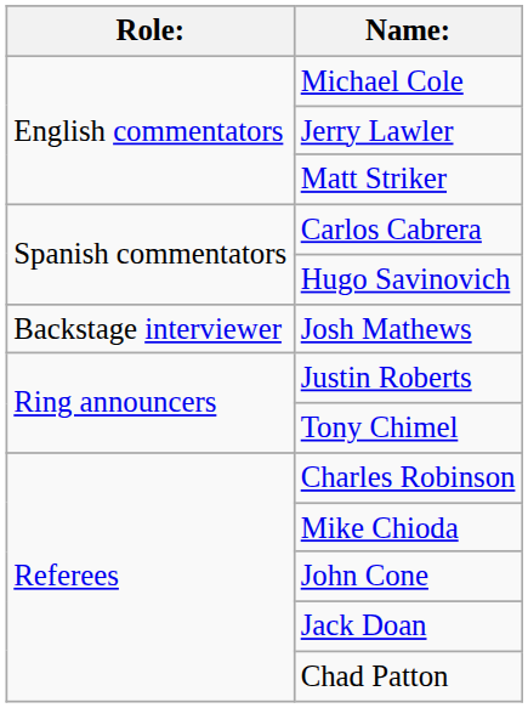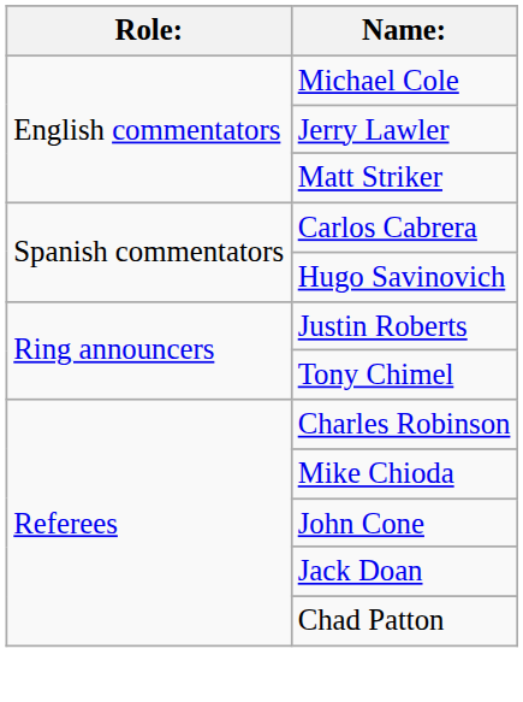 <table class=wikitable style="font-size:90%; margin: 0.5em 0 0.5em 1em; float: right; clear: right;">
 <tr>
 <th>Role:</th>
 <th>Name:</th>
 </tr>
 <tr>
 <td rowspan=3>English <a href='#'>commentators</a></td>
 <td><a href='#'>Michael Cole</a></td>
 </tr>
 <tr>
 <td><a href='#'>Jerry Lawler</a></td>
 </tr>
 <tr>
 <td><a href='#'>Matt Striker</a></td>
 </tr>
 <tr>
 <td rowspan=2>Spanish commentators</td>
 <td><a href='#'>Carlos Cabrera</a></td>
 </tr>
 <tr>
 <td><a href='#'>Hugo Savinovich</a></td>
-</tr>
-<tr>
-<td>Backstage <a href='#'>interviewer</a></td>
-<td><a href='#'>Josh Mathews</a></td>
 </tr>
 <tr>
 <td rowspan=2><a href='#'>Ring announcers</a></td>
 <td><a href='#'>Justin Roberts</a></td>
 </tr>
 <tr>
 <td><a href='#'>Tony Chimel</a></td>
 </tr>
 <tr>
 <td rowspan=5><a href='#'>Referees</a></td>
 <td><a href='#'>Charles Robinson</a></td>
 </tr>
 <tr>
 <td><a href='#'>Mike Chioda</a></td>
 </tr>
 <tr>
 <td><a href='#'>John Cone</a></td>
 </tr>
 <tr>
 <td><a href='#'>Jack Doan</a></td>
 </tr>
 <tr>
 <td>Chad Patton</td>
 </tr>
 </table>
